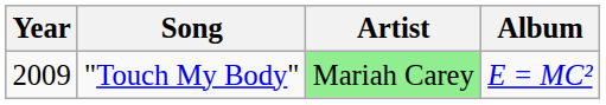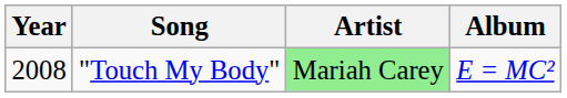 <table class="wikitable sortable">
 <tr>
 <th>Year</th>
 <th>Song</th>
 <th>Artist</th>
 <th>Album</th>
 </tr>
 <tr>
-<td>2009</td>
+<td>2008</td>
 <td>"<a href='#'>Touch My Body</a>"</td>
 <td style="background: lightgreen;">Mariah Carey</td>
 <td><em><a href='#'>E = MC²</a></em></td>
 </tr>
 </table>
